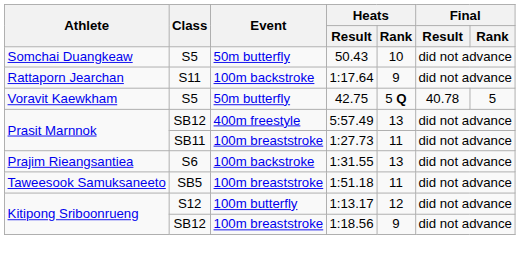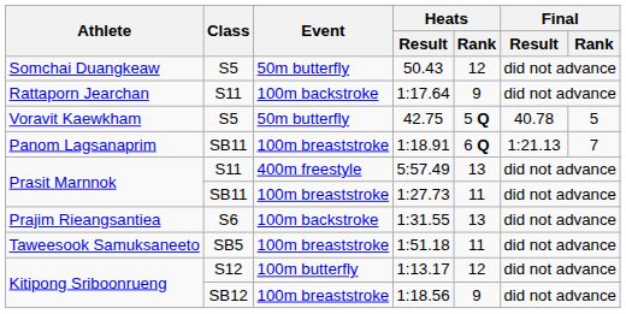 <table class=wikitable style="font-size:90%">
 <tr>
 <th rowspan="2">Athlete</th>
 <th rowspan="2">Class</th>
 <th rowspan="2">Event</th>
 <th colspan="2">Heats</th>
 <th colspan="2">Final</th>
 </tr>
 <tr>
 <th>Result</th>
 <th>Rank</th>
 <th>Result</th>
 <th>Rank</th>
 </tr>
 <tr>
 <td><a href='#'>Somchai Duangkeaw</a></td>
 <td style="text-align:center;">S5</td>
 <td><a href='#'>50m butterfly</a></td>
 <td style="text-align:center;">50.43</td>
-<td style="text-align:center;">10</td>
+<td style="text-align:center;">12</td>
 <td style="text-align:center;" colspan="2">did not advance</td>
 </tr>
 <tr>
 <td><a href='#'>Rattaporn Jearchan</a></td>
 <td style="text-align:center;">S11</td>
 <td><a href='#'>100m backstroke</a></td>
 <td style="text-align:center;">1:17.64</td>
 <td style="text-align:center;">9</td>
 <td style="text-align:center;" colspan="2">did not advance</td>
 </tr>
 <tr>
 <td><a href='#'>Voravit Kaewkham</a></td>
 <td style="text-align:center;">S5</td>
 <td><a href='#'>50m butterfly</a></td>
 <td style="text-align:center;">42.75</td>
 <td style="text-align:center;">5 <strong>Q</strong></td>
 <td style="text-align:center;">40.78</td>
 <td style="text-align:center;">5</td>
 </tr>
 <tr>
+<td><a href='#'>Panom Lagsanaprim</a></td>
+<td style="text-align:center;">SB11</td>
+<td><a href='#'>100m breaststroke</a></td>
+<td style="text-align:center;">1:18.91</td>
+<td style="text-align:center;">6 <strong>Q</strong></td>
+<td style="text-align:center;">1:21.13</td>
+<td style="text-align:center;">7</td>
+</tr>
+<tr>
 <td rowspan="2"><a href='#'>Prasit Marnnok</a></td>
-<td style="text-align:center;">SB12</td>
+<td style="text-align:center;">S11</td>
 <td><a href='#'>400m freestyle</a></td>
 <td style="text-align:center;">5:57.49</td>
 <td style="text-align:center;">13</td>
 <td style="text-align:center;" colspan="2">did not advance</td>
 </tr>
 <tr>
 <td style="text-align:center;">SB11</td>
 <td><a href='#'>100m breaststroke</a></td>
 <td style="text-align:center;">1:27.73</td>
 <td style="text-align:center;">11</td>
 <td style="text-align:center;" colspan="2">did not advance</td>
 </tr>
 <tr>
 <td><a href='#'>Prajim Rieangsantiea</a></td>
 <td style="text-align:center;">S6</td>
 <td><a href='#'>100m backstroke</a></td>
 <td style="text-align:center;">1:31.55</td>
 <td style="text-align:center;">13</td>
 <td style="text-align:center;" colspan="2">did not advance</td>
 </tr>
 <tr>
 <td><a href='#'>Taweesook Samuksaneeto</a></td>
 <td style="text-align:center;">SB5</td>
 <td><a href='#'>100m breaststroke</a></td>
 <td style="text-align:center;">1:51.18</td>
 <td style="text-align:center;">11</td>
 <td style="text-align:center;" colspan="2">did not advance</td>
 </tr>
 <tr>
 <td rowspan="2"><a href='#'>Kitipong Sriboonrueng</a></td>
 <td style="text-align:center;">S12</td>
 <td><a href='#'>100m butterfly</a></td>
 <td style="text-align:center;">1:13.17</td>
 <td style="text-align:center;">12</td>
 <td style="text-align:center;" colspan="2">did not advance</td>
 </tr>
 <tr>
 <td style="text-align:center;">SB12</td>
 <td><a href='#'>100m breaststroke</a></td>
 <td style="text-align:center;">1:18.56</td>
 <td style="text-align:center;">9</td>
 <td style="text-align:center;" colspan="2">did not advance</td>
 </tr>
 </table>
